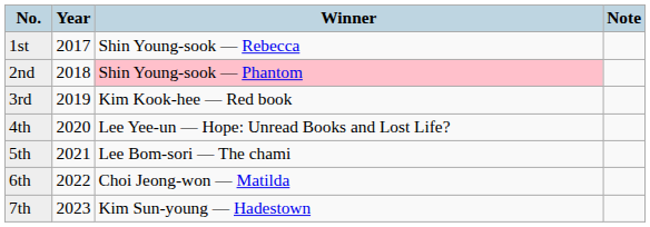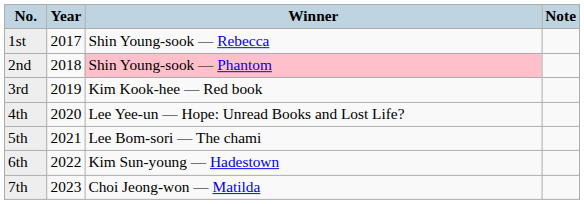 <table class="wikitable" style="width:600px">
 <tr>
 <th style="background:#BED5E1;">No.</th>
 <th style="background:#BED5E1;" width=30>Year</th>
 <th style="background:#BED5E1;">Winner</th>
 <th style="background:#BED5E1;" width=30>Note</th>
 </tr>
 <tr>
 <td style="background:#eeeeee">1st</td>
 <td>2017</td>
 <td>Shin Young-sook — <a href='#'>Rebecca</a></td>
 <td></td>
 </tr>
 <tr>
 <td style="background:#eeeeee">2nd</td>
 <td>2018</td>
 <td style="background: pink;">Shin Young-sook — <a href='#'>Phantom</a></td>
 <td></td>
 </tr>
 <tr>
 <td style="background:#eeeeee">3rd</td>
 <td>2019</td>
 <td>Kim Kook-hee —  Red book</td>
 <td></td>
 </tr>
 <tr>
 <td style="background:#eeeeee">4th</td>
 <td>2020</td>
 <td>Lee Yee-un  —  Hope: Unread Books and Lost Life?</td>
 <td></td>
 </tr>
 <tr>
 <td style="background:#eeeeee">5th</td>
 <td>2021</td>
 <td>Lee Bom-sori —  The chami</td>
 <td></td>
 </tr>
 <tr>
 <td style="background:#eeeeee">6th</td>
 <td>2022</td>
-<td>Choi Jeong-won — <a href='#'>Matilda</a></td>
+<td>Kim Sun-young — <a href='#'>Hadestown</a></td>
 <td></td>
 </tr>
 <tr>
 <td style="background:#eeeeee">7th</td>
 <td>2023</td>
-<td>Kim Sun-young — <a href='#'>Hadestown</a></td>
+<td>Choi Jeong-won — <a href='#'>Matilda</a></td>
 <td></td>
 </tr>
 </table>
